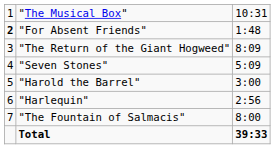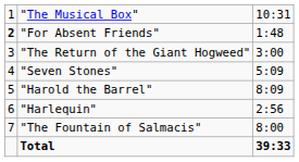 <table class="wikitable">
 <tr>
 <td>1</td>
 <td>"<a href='#'>The Musical Box</a>"</td>
 <td>10:31</td>
 </tr>
 <tr>
 <td><strong>2</strong></td>
 <td>"For Absent Friends"</td>
 <td>1:48</td>
 </tr>
 <tr>
 <td>3</td>
 <td>"The Return of the Giant Hogweed"</td>
-<td>8:09</td>
+<td>3:00</td>
 </tr>
 <tr>
 <td>4</td>
 <td>"Seven Stones"</td>
 <td>5:09</td>
 </tr>
 <tr>
 <td>5</td>
 <td>"Harold the Barrel"</td>
-<td>3:00</td>
+<td>8:09</td>
 </tr>
 <tr>
 <td>6</td>
 <td>"Harlequin"</td>
 <td>2:56</td>
 </tr>
 <tr>
 <td>7</td>
 <td>"The Fountain of Salmacis"</td>
 <td>8:00</td>
 </tr>
 <tr>
 <td></td>
 <td><strong>Total</strong></td>
 <td><strong>39:33</strong></td>
 </tr>
 </table>
